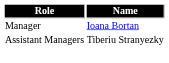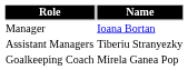 <table class="toccolours">
 <tr>
 <th style="background:#000000;color:#fefefe;border:1px solid #fefefe;">Role</th>
 <th style="background:#000000;color:#fefefe;border:1px solid #fefefe;">Name</th>
 </tr>
 <tr>
 <td>Manager</td>
 <td> <a href='#'>Ioana Bortan</a></td>
 </tr>
 <tr>
 <td>Assistant Managers</td>
 <td> Tiberiu Stranyezky<br></td>
 </tr>
+<tr>
+<td>Goalkeeping Coach</td>
+<td> Mirela Ganea Pop</td>
+</tr>
 </table>
